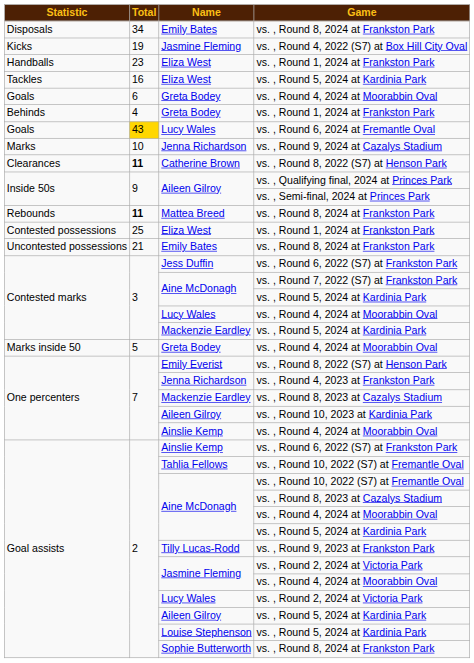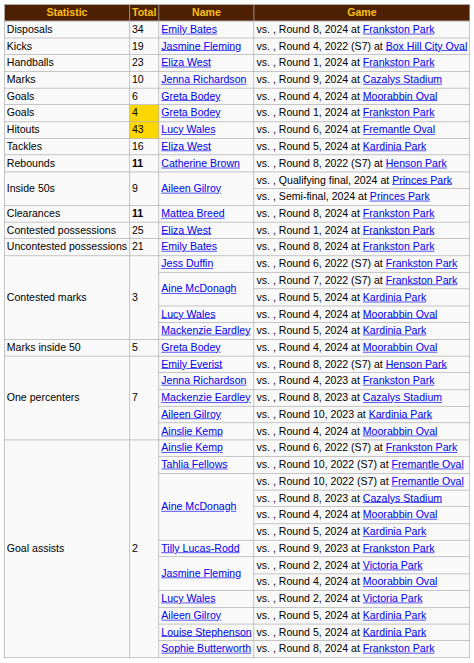 <table class="wikitable" style="text-align:left;">
 <tr style="color:#fbbf15; text-align:center; background:#4d2004; font-weight:bold">
 <td>Statistic</td>
 <td>Total</td>
 <td>Name</td>
 <td>Game</td>
 </tr>
 <tr>
 <td>Disposals</td>
 <td>34</td>
 <td><a href='#'>Emily Bates</a></td>
 <td>vs. , Round 8, 2024 at <a href='#'>Frankston Park</a></td>
 </tr>
 <tr>
 <td>Kicks</td>
 <td>19</td>
 <td><a href='#'>Jasmine Fleming</a></td>
 <td>vs. , Round 4, 2022 (S7) at <a href='#'>Box Hill City Oval</a></td>
 </tr>
 <tr>
 <td>Handballs</td>
 <td>23</td>
 <td><a href='#'>Eliza West</a></td>
 <td>vs. , Round 1, 2024 at <a href='#'>Frankston Park</a></td>
 </tr>
 <tr>
-<td>Tackles</td>
-<td>16</td>
-<td><a href='#'>Eliza West</a></td>
-<td>vs. , Round 5, 2024 at <a href='#'>Kardinia Park</a></td>
+<td>Marks</td>
+<td>10</td>
+<td><a href='#'>Jenna Richardson</a></td>
+<td>vs. , Round 9, 2024 at <a href='#'>Cazalys Stadium</a></td>
 </tr>
 <tr>
 <td>Goals</td>
 <td>6</td>
 <td><a href='#'>Greta Bodey</a></td>
 <td>vs. , Round 4, 2024 at <a href='#'>Moorabbin Oval</a></td>
 </tr>
 <tr>
-<td>Behinds</td>
-<td>4</td>
+<td>Goals</td>
+<td style="background: gold;">4</td>
 <td><a href='#'>Greta Bodey</a></td>
 <td>vs. , Round 1, 2024 at <a href='#'>Frankston Park</a></td>
 </tr>
 <tr>
-<td>Goals</td>
+<td>Hitouts</td>
 <td style="background: gold;">43</td>
 <td><a href='#'>Lucy Wales</a></td>
 <td>vs. , Round 6, 2024 at <a href='#'>Fremantle Oval</a></td>
 </tr>
 <tr>
-<td>Marks</td>
-<td>10</td>
-<td><a href='#'>Jenna Richardson</a></td>
-<td>vs. , Round 9, 2024 at <a href='#'>Cazalys Stadium</a></td>
+<td>Tackles</td>
+<td>16</td>
+<td><a href='#'>Eliza West</a></td>
+<td>vs. , Round 5, 2024 at <a href='#'>Kardinia Park</a></td>
 </tr>
 <tr>
-<td>Clearances</td>
+<td>Rebounds</td>
 <td><strong>11</strong></td>
 <td><a href='#'>Catherine Brown</a></td>
 <td>vs. , Round 8, 2022 (S7) at <a href='#'>Henson Park</a></td>
 </tr>
 <tr>
 <td rowspan=2>Inside 50s</td>
 <td rowspan=2>9</td>
 <td rowspan=2><a href='#'>Aileen Gilroy</a></td>
 <td>vs. , Qualifying final, 2024 at <a href='#'>Princes Park</a></td>
 </tr>
 <tr>
 <td>vs. , Semi-final, 2024 at <a href='#'>Princes Park</a></td>
 </tr>
 <tr>
-<td>Rebounds</td>
+<td>Clearances</td>
 <td><strong>11</strong></td>
 <td><a href='#'>Mattea Breed</a></td>
 <td>vs. , Round 8, 2024 at <a href='#'>Frankston Park</a></td>
 </tr>
 <tr>
 <td>Contested possessions</td>
 <td>25</td>
 <td><a href='#'>Eliza West</a></td>
 <td>vs. , Round 1, 2024 at <a href='#'>Frankston Park</a></td>
 </tr>
 <tr>
 <td>Uncontested possessions</td>
 <td>21</td>
 <td><a href='#'>Emily Bates</a></td>
 <td>vs. , Round 8, 2024 at <a href='#'>Frankston Park</a></td>
 </tr>
 <tr>
 <td rowspan="5">Contested marks</td>
 <td rowspan="5">3</td>
 <td><a href='#'>Jess Duffin</a></td>
 <td>vs. , Round 6, 2022 (S7) at <a href='#'>Frankston Park</a></td>
 </tr>
 <tr>
 <td rowspan=2><a href='#'>Aine McDonagh</a></td>
 <td>vs. , Round 7, 2022 (S7) at <a href='#'>Frankston Park</a></td>
 </tr>
 <tr>
 <td>vs. , Round 5, 2024 at <a href='#'>Kardinia Park</a></td>
 </tr>
 <tr>
 <td><a href='#'>Lucy Wales</a></td>
 <td>vs. , Round 4, 2024 at <a href='#'>Moorabbin Oval</a></td>
 </tr>
 <tr>
 <td><a href='#'>Mackenzie Eardley</a></td>
 <td>vs. , Round 5, 2024 at <a href='#'>Kardinia Park</a></td>
 </tr>
 <tr>
 <td>Marks inside 50</td>
 <td>5</td>
 <td><a href='#'>Greta Bodey</a></td>
 <td>vs. , Round 4, 2024 at <a href='#'>Moorabbin Oval</a></td>
 </tr>
 <tr>
 <td rowspan=5>One percenters</td>
 <td rowspan=5>7</td>
 <td><a href='#'>Emily Everist</a></td>
 <td>vs. , Round 8, 2022 (S7) at <a href='#'>Henson Park</a></td>
 </tr>
 <tr>
 <td><a href='#'>Jenna Richardson</a></td>
 <td>vs. , Round 4, 2023 at <a href='#'>Frankston Park</a></td>
 </tr>
 <tr>
 <td><a href='#'>Mackenzie Eardley</a></td>
 <td>vs. , Round 8, 2023 at <a href='#'>Cazalys Stadium</a></td>
 </tr>
 <tr>
 <td><a href='#'>Aileen Gilroy</a></td>
 <td>vs. , Round 10, 2023 at <a href='#'>Kardinia Park</a></td>
 </tr>
 <tr>
 <td><a href='#'>Ainslie Kemp</a></td>
 <td>vs. , Round 4, 2024 at <a href='#'>Moorabbin Oval</a></td>
 </tr>
 <tr>
 <td rowspan="13">Goal assists</td>
 <td rowspan="13">2</td>
 <td><a href='#'>Ainslie Kemp</a></td>
 <td>vs. , Round 6, 2022 (S7) at <a href='#'>Frankston Park</a></td>
 </tr>
 <tr>
 <td><a href='#'>Tahlia Fellows</a></td>
 <td>vs. , Round 10, 2022 (S7) at <a href='#'>Fremantle Oval</a></td>
 </tr>
 <tr>
 <td rowspan=4><a href='#'>Aine McDonagh</a></td>
 <td>vs. , Round 10, 2022 (S7) at <a href='#'>Fremantle Oval</a></td>
 </tr>
 <tr>
 <td>vs. , Round 8, 2023 at <a href='#'>Cazalys Stadium</a></td>
 </tr>
 <tr>
 <td>vs. , Round 4, 2024 at <a href='#'>Moorabbin Oval</a></td>
 </tr>
 <tr>
 <td>vs. , Round 5, 2024 at <a href='#'>Kardinia Park</a></td>
 </tr>
 <tr>
 <td><a href='#'>Tilly Lucas-Rodd</a></td>
 <td>vs. , Round 9, 2023 at <a href='#'>Frankston Park</a></td>
 </tr>
 <tr>
 <td rowspan=2><a href='#'>Jasmine Fleming</a></td>
 <td>vs. , Round 2, 2024 at <a href='#'>Victoria Park</a></td>
 </tr>
 <tr>
 <td>vs. , Round 4, 2024 at <a href='#'>Moorabbin Oval</a></td>
 </tr>
 <tr>
 <td><a href='#'>Lucy Wales</a></td>
 <td>vs. , Round 2, 2024 at <a href='#'>Victoria Park</a></td>
 </tr>
 <tr>
 <td><a href='#'>Aileen Gilroy</a></td>
 <td>vs. , Round 5, 2024 at <a href='#'>Kardinia Park</a></td>
 </tr>
 <tr>
 <td><a href='#'>Louise Stephenson</a></td>
 <td>vs. , Round 5, 2024 at <a href='#'>Kardinia Park</a></td>
 </tr>
 <tr>
 <td><a href='#'>Sophie Butterworth</a></td>
 <td>vs. , Round 8, 2024 at <a href='#'>Frankston Park</a></td>
 </tr>
 </table>
